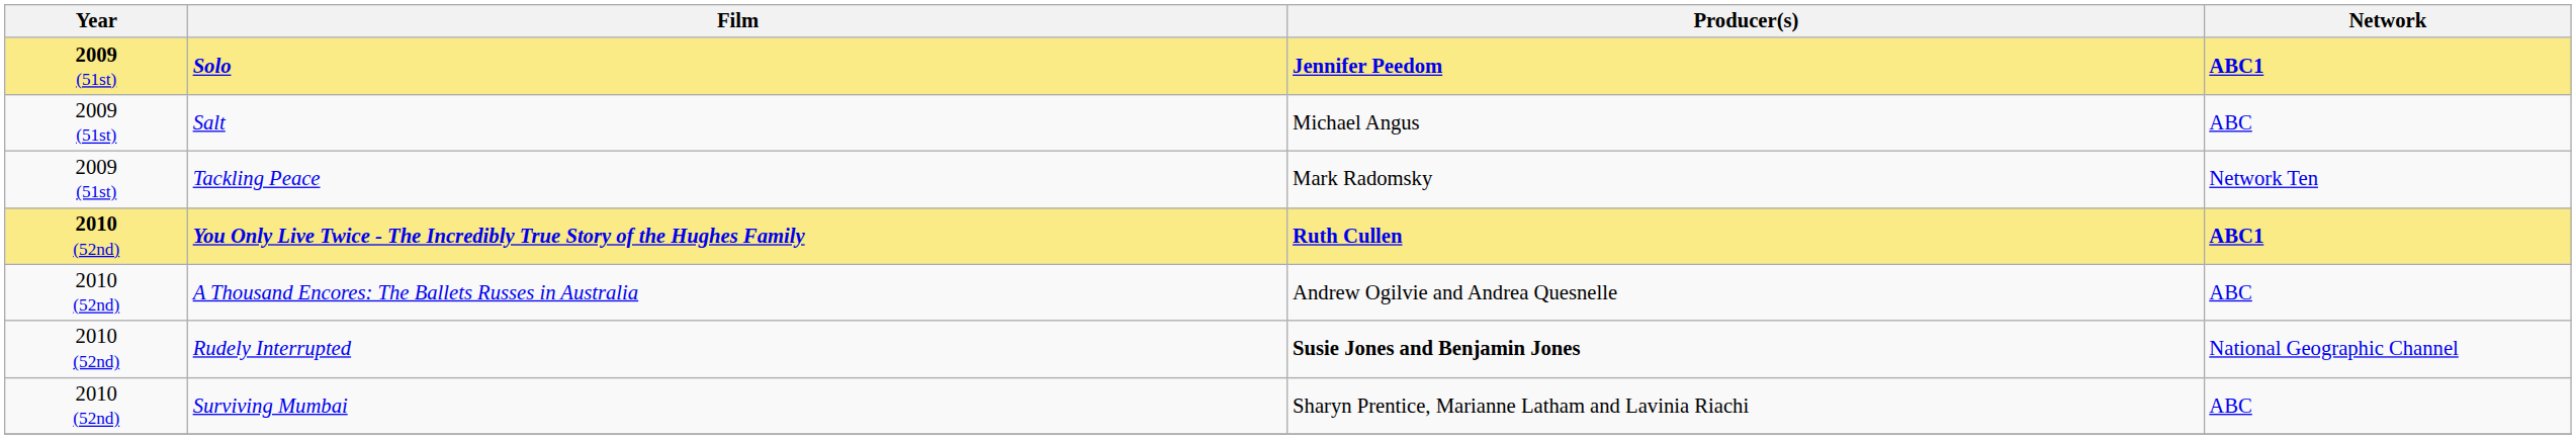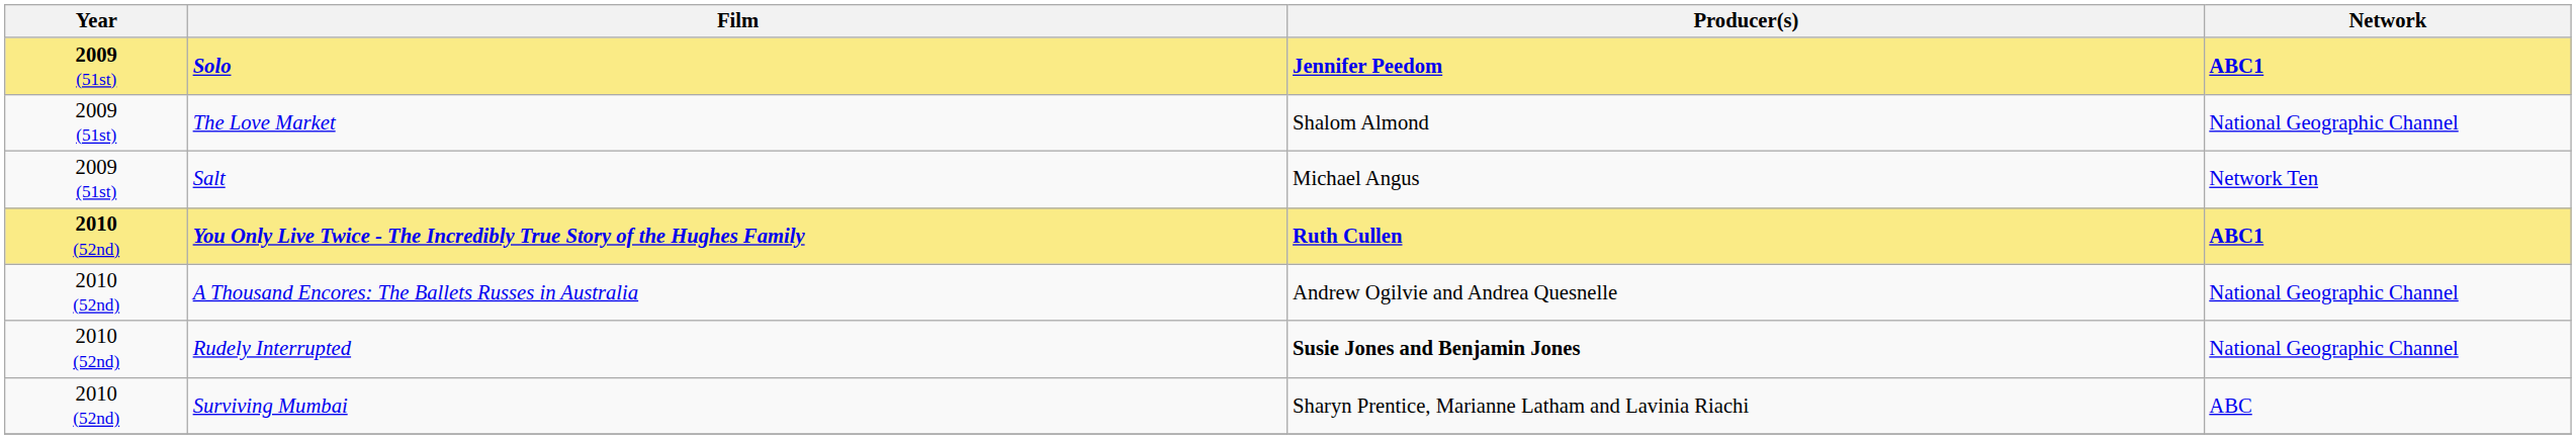 <table class="sortable wikitable">
 <tr>
 <th width="5%">Year</th>
 <th width="30%">Film</th>
 <th width="25%">Producer(s)</th>
 <th width="10%">Network</th>
 </tr>
 <tr style="background:#FAEB86">
 <td align="center"><strong>2009</strong><br><small><a href='#'>(51st)</a></small></td>
 <td><strong><em><a href='#'>Solo</a></em></strong></td>
 <td><strong><a href='#'>Jennifer Peedom</a></strong></td>
 <td><strong><a href='#'>ABC1</a></strong></td>
 </tr>
 <tr>
 <td align="center">2009<br><small><a href='#'>(51st)</a></small></td>
-<td><em><a href='#'>Salt</a></em></td>
-<td>Michael Angus</td>
-<td><a href='#'>ABC</a></td>
+<td><em><a href='#'>The Love Market</a></em></td>
+<td>Shalom Almond</td>
+<td><a href='#'>National Geographic Channel</a></td>
 </tr>
 <tr>
 <td align="center">2009<br><small><a href='#'>(51st)</a></small></td>
-<td><em><a href='#'>Tackling Peace</a></em></td>
-<td>Mark Radomsky</td>
+<td><em><a href='#'>Salt</a></em></td>
+<td>Michael Angus</td>
 <td><a href='#'>Network Ten</a></td>
 </tr>
 <tr style="background:#FAEB86">
 <td align="center"><strong>2010</strong><br><small><a href='#'>(52nd)</a></small></td>
 <td><strong><em><a href='#'>You Only Live Twice - The Incredibly True Story of the Hughes Family</a></em></strong></td>
 <td><strong><a href='#'>Ruth Cullen</a></strong></td>
 <td><strong><a href='#'>ABC1</a></strong></td>
 </tr>
 <tr>
 <td align="center">2010<br><small><a href='#'>(52nd)</a></small></td>
 <td><em><a href='#'>A Thousand Encores: The Ballets Russes in Australia</a></em></td>
 <td>Andrew Ogilvie and Andrea Quesnelle</td>
-<td><a href='#'>ABC</a></td>
+<td><a href='#'>National Geographic Channel</a></td>
 </tr>
 <tr>
 <td align="center">2010<br><small><a href='#'>(52nd)</a></small></td>
 <td><em><a href='#'>Rudely Interrupted</a></em></td>
 <td><strong>Susie Jones and Benjamin Jones</strong></td>
 <td><a href='#'>National Geographic Channel</a></td>
 </tr>
 <tr>
 <td align="center">2010<br><small><a href='#'>(52nd)</a></small></td>
 <td><em><a href='#'>Surviving Mumbai</a></em></td>
 <td>Sharyn Prentice, Marianne Latham and Lavinia Riachi</td>
 <td><a href='#'>ABC</a></td>
 </tr>
 <tr>
 </tr>
 </table>
